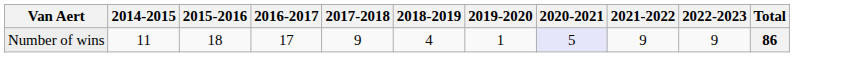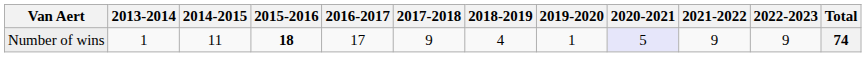 <table class="wikitable plainrowheaders">
 <tr>
 <th scope="col">Van Aert</th>
+<th scope="col">2013-2014</th>
 <th scope="col">2014-2015</th>
 <th scope="col">2015-2016</th>
 <th scope="col">2016-2017</th>
 <th scope="col">2017-2018</th>
 <th scope="col">2018-2019</th>
 <th scope="col">2019-2020</th>
 <th scope="col">2020-2021</th>
 <th scope="col">2021-2022</th>
 <th scope="col">2022-2023</th>
 <th scope="col">Total</th>
 </tr>
 <tr style="text-align:center;">
 <td style="background:#eeeeee">Number of wins</td>
+<td>1</td>
 <td>11</td>
-<td>18</td>
+<td><strong>18</strong></td>
 <td>17</td>
 <td>9</td>
 <td>4</td>
 <td>1</td>
 <td style="background: lavender;">5</td>
 <td>9</td>
 <td>9</td>
-<th>86</th>
+<th>74</th>
 </tr>
 </table>
